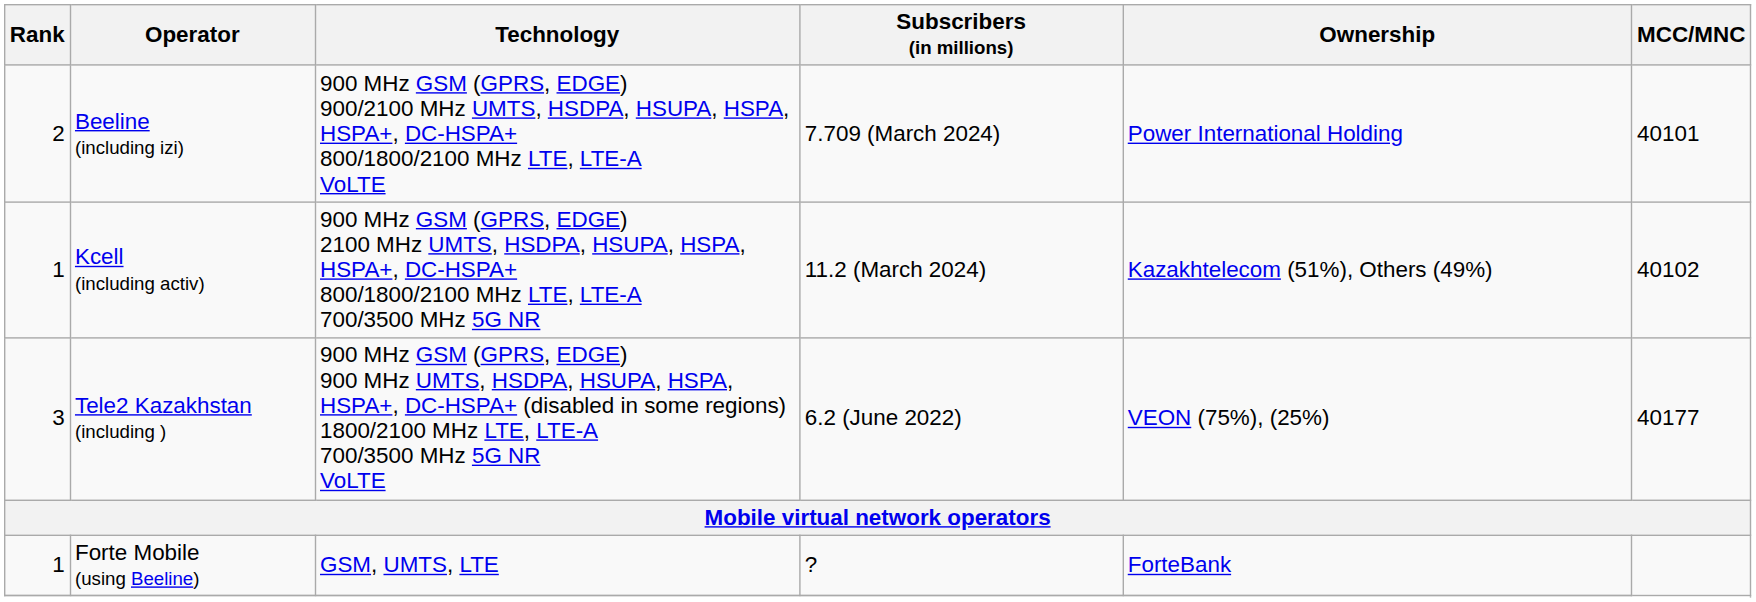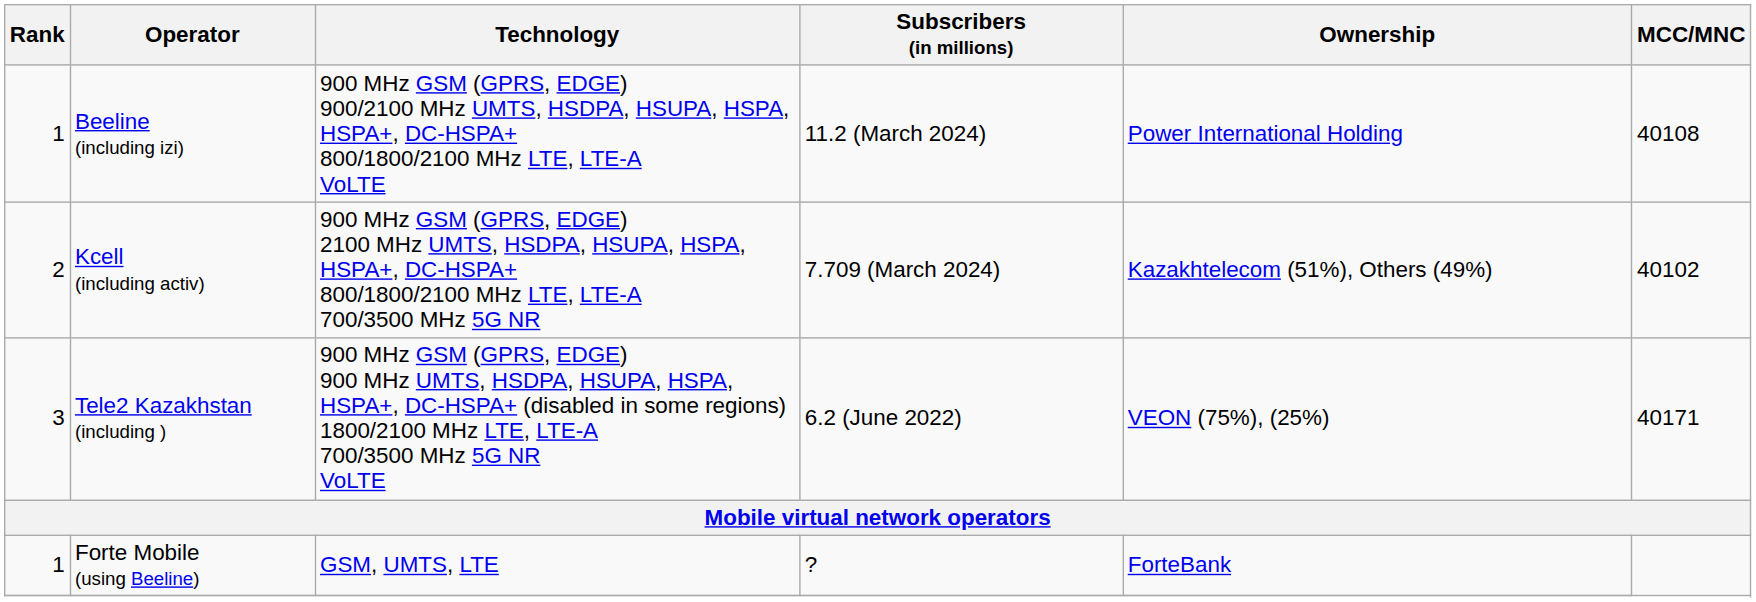 <table class="wikitable">
 <tr>
 <th style="width:3%;">Rank</th>
 <th style="width:15%;">Operator</th>
 <th style="width:30%;">Technology</th>
 <th style="width:20%;">Subscribers<br><small>(in millions)</small></th>
 <th style="width:32%;">Ownership</th>
 <th>MCC/MNC</th>
 </tr>
 <tr>
-<td align=right>2</td>
+<td align=right>1</td>
 <td><a href='#'>Beeline</a> <br><small>(including izi)</small></td>
 <td>900 MHz <a href='#'>GSM</a> (<a href='#'>GPRS</a>, <a href='#'>EDGE</a>)<br>900/2100 MHz <a href='#'>UMTS</a>, <a href='#'>HSDPA</a>, <a href='#'>HSUPA</a>, <a href='#'>HSPA</a>, <a href='#'>HSPA+</a>, <a href='#'>DC-HSPA+</a><br>800/1800/2100 MHz <a href='#'>LTE</a>, <a href='#'>LTE-A</a><br><a href='#'>VoLTE</a></td>
-<td>7.709 (March 2024)</td>
+<td>11.2 (March 2024)</td>
 <td><a href='#'>Power International Holding</a></td>
-<td>40101</td>
+<td>40108</td>
 </tr>
 <tr>
-<td align=right>1</td>
+<td align=right>2</td>
 <td><a href='#'>Kcell</a> <br><small>(including activ)</small></td>
 <td>900 MHz <a href='#'>GSM</a> (<a href='#'>GPRS</a>, <a href='#'>EDGE</a>)<br>2100 MHz <a href='#'>UMTS</a>, <a href='#'>HSDPA</a>, <a href='#'>HSUPA</a>, <a href='#'>HSPA</a>, <a href='#'>HSPA+</a>, <a href='#'>DC-HSPA+</a><br>800/1800/2100 MHz <a href='#'>LTE</a>, <a href='#'>LTE-A</a> <br>700/3500 MHz <a href='#'>5G NR</a></td>
-<td>11.2 (March 2024)</td>
+<td>7.709 (March 2024)</td>
 <td><a href='#'>Kazakhtelecom</a> (51%), Others (49%)</td>
 <td>40102</td>
 </tr>
 <tr>
 <td align=right>3</td>
 <td><a href='#'>Tele2 Kazakhstan</a> <br><small>(including )</small></td>
 <td>900 MHz <a href='#'>GSM</a> (<a href='#'>GPRS</a>, <a href='#'>EDGE</a>)<br>900 MHz <a href='#'>UMTS</a>, <a href='#'>HSDPA</a>, <a href='#'>HSUPA</a>, <a href='#'>HSPA</a>, <a href='#'>HSPA+</a>, <a href='#'>DC-HSPA+</a> (disabled in some regions)<br>1800/2100 MHz <a href='#'>LTE</a>, <a href='#'>LTE-A</a><br>700/3500 MHz <a href='#'>5G NR</a><br><a href='#'>VoLTE</a></td>
 <td>6.2 (June 2022)</td>
 <td><a href='#'>VEON</a> (75%),  (25%)</td>
-<td>40177</td>
+<td>40171</td>
 </tr>
 <tr>
 <th colspan="6" style="text-align:center;"><a href='#'>Mobile virtual network operators</a></th>
 </tr>
 <tr>
 <td align="right">1</td>
 <td>Forte Mobile<br><small>(using <a href='#'>Beeline</a>)</small></td>
 <td><a href='#'>GSM</a>, <a href='#'>UMTS</a>, <a href='#'>LTE</a></td>
 <td>?</td>
 <td><a href='#'>ForteBank</a></td>
 </tr>
 <tr>
 </tr>
 </table>
